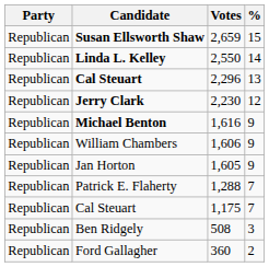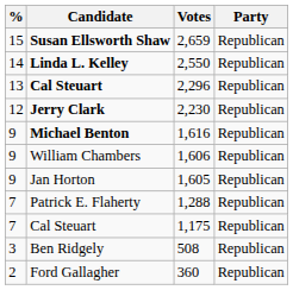 <table class="wikitable">
 <tr>
-<th>Party</th>
+<th>%</th>
 <th>Candidate</th>
 <th>Votes</th>
-<th>%</th>
+<th>Party</th>
 </tr>
 <tr>
-<td>Republican</td>
+<td>15</td>
 <td><strong>Susan Ellsworth Shaw</strong></td>
 <td>2,659</td>
-<td>15</td>
+<td>Republican</td>
 </tr>
 <tr>
-<td>Republican</td>
+<td>14</td>
 <td><strong>Linda L. Kelley</strong></td>
 <td>2,550</td>
-<td>14</td>
+<td>Republican</td>
 </tr>
 <tr>
-<td>Republican</td>
+<td>13</td>
 <td><strong>Cal Steuart</strong></td>
 <td>2,296</td>
-<td>13</td>
+<td>Republican</td>
 </tr>
 <tr>
-<td>Republican</td>
+<td>12</td>
 <td><strong>Jerry Clark</strong></td>
 <td>2,230</td>
-<td>12</td>
+<td>Republican</td>
 </tr>
 <tr>
-<td>Republican</td>
+<td>9</td>
 <td><strong>Michael Benton</strong></td>
 <td>1,616</td>
-<td>9</td>
+<td>Republican</td>
 </tr>
 <tr>
-<td>Republican</td>
+<td>9</td>
 <td>William Chambers</td>
 <td>1,606</td>
-<td>9</td>
+<td>Republican</td>
 </tr>
 <tr>
-<td>Republican</td>
+<td>9</td>
 <td>Jan Horton</td>
 <td>1,605</td>
-<td>9</td>
+<td>Republican</td>
 </tr>
 <tr>
-<td>Republican</td>
+<td>7</td>
 <td>Patrick E. Flaherty</td>
 <td>1,288</td>
-<td>7</td>
+<td>Republican</td>
 </tr>
 <tr>
-<td>Republican</td>
+<td>7</td>
 <td>Cal Steuart</td>
 <td>1,175</td>
-<td>7</td>
+<td>Republican</td>
 </tr>
 <tr>
-<td>Republican</td>
+<td>3</td>
 <td>Ben Ridgely</td>
 <td>508</td>
-<td>3</td>
+<td>Republican</td>
 </tr>
 <tr>
-<td>Republican</td>
+<td>2</td>
 <td>Ford Gallagher</td>
 <td>360</td>
-<td>2</td>
+<td>Republican</td>
 </tr>
 </table>
